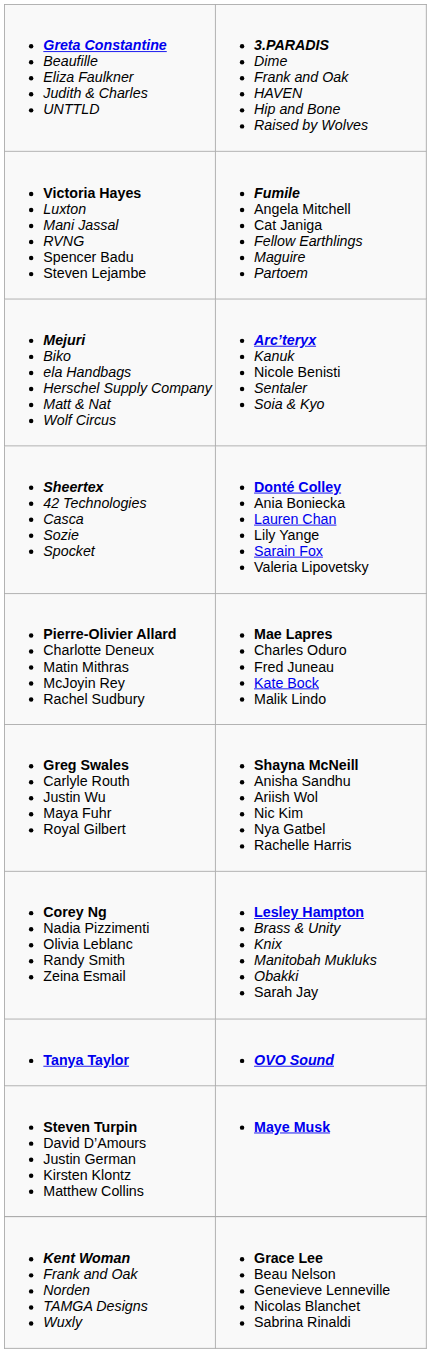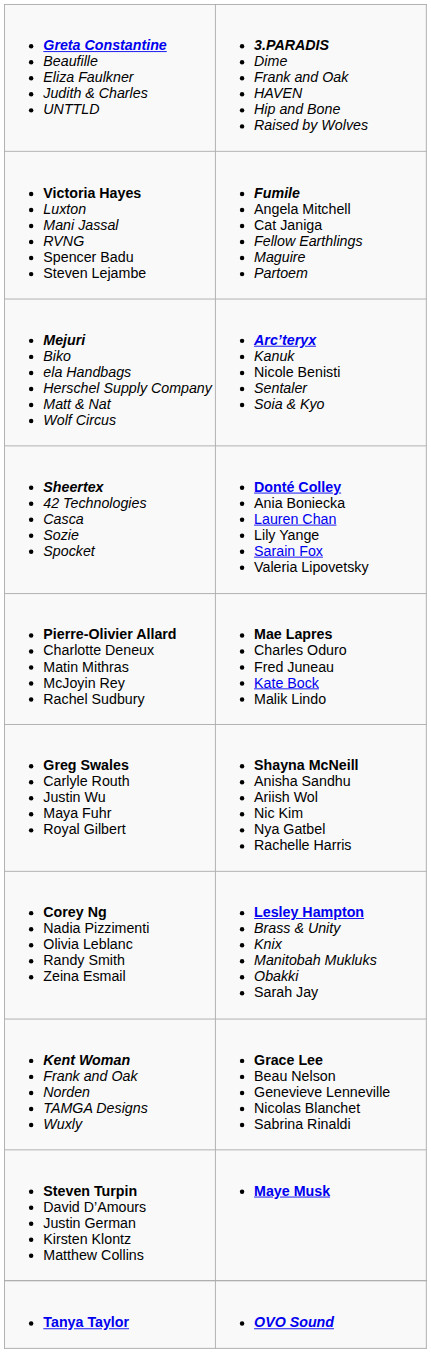 <table class="wikitable">
 <tr>
 <td style="vertical-align:top;" width="50%"><br><ul><li><strong><em><a href='#'>Greta Constantine</a></em></strong></li><li><em>Beaufille</em></li><li><em>Eliza Faulkner</em></li><li><em>Judith & Charles</em></li><li><em>UNTTLD</em></li></ul></td>
 <td style="vertical-align:top;" width="50%"><br><ul><li><strong><em>3.PARADIS</em></strong></li><li><em>Dime</em></li><li><em>Frank and Oak</em></li><li><em>HAVEN</em></li><li><em>Hip and Bone</em></li><li><em>Raised by Wolves</em></li></ul></td>
 </tr>
 <tr>
 <td style="vertical-align:top;" width="50%"><br><ul><li><strong>Victoria Hayes</strong></li><li><em>Luxton</em></li><li><em>Mani Jassal</em></li><li><em>RVNG</em></li><li>Spencer Badu</li><li>Steven Lejambe</li></ul></td>
 <td style="vertical-align:top;" width="50%"><br><ul><li><strong><em>Fumile</em></strong></li><li>Angela Mitchell</li><li>Cat Janiga</li><li><em>Fellow Earthlings</em></li><li><em>Maguire</em></li><li><em>Partoem</em></li></ul></td>
 </tr>
 <tr>
 <td style="vertical-align:top;" width="50%"><br><ul><li><strong><em>Mejuri</em></strong></li><li><em>Biko</em></li><li><em>ela Handbags</em></li><li><em>Herschel Supply Company</em></li><li><em>Matt & Nat</em></li><li><em>Wolf Circus</em></li></ul></td>
 <td style="vertical-align:top;" width="50%"><br><ul><li><strong><em><a href='#'>Arc’teryx</a></em></strong></li><li><em>Kanuk</em></li><li>Nicole Benisti</li><li><em>Sentaler</em></li><li><em>Soia & Kyo</em></li></ul></td>
 </tr>
 <tr>
 <td style="vertical-align:top;" width="50%"><br><ul><li><strong><em>Sheertex</em></strong></li><li><em>42 Technologies</em></li><li><em>Casca</em></li><li><em>Sozie</em></li><li><em>Spocket</em></li></ul></td>
 <td style="vertical-align:top;" width="50%"><br><ul><li><strong><a href='#'>Donté Colley</a></strong></li><li>Ania Boniecka</li><li><a href='#'>Lauren Chan</a></li><li>Lily Yange</li><li><a href='#'>Sarain Fox</a></li><li>Valeria Lipovetsky</li></ul></td>
 </tr>
 <tr>
 <td style="vertical-align:top;" width="50%"><br><ul><li><strong>Pierre-Olivier Allard</strong></li><li>Charlotte Deneux</li><li>Matin Mithras</li><li>McJoyin Rey</li><li>Rachel Sudbury</li></ul></td>
 <td style="vertical-align:top;" width="50%"><br><ul><li><strong>Mae Lapres</strong></li><li>Charles Oduro</li><li>Fred Juneau</li><li><a href='#'>Kate Bock</a></li><li>Malik Lindo</li></ul></td>
 </tr>
 <tr>
 <td style="vertical-align:top;" width="50%"><br><ul><li><strong>Greg Swales</strong></li><li>Carlyle Routh</li><li>Justin Wu</li><li>Maya Fuhr</li><li>Royal Gilbert</li></ul></td>
 <td style="vertical-align:top;" width="50%"><br><ul><li><strong>Shayna McNeill</strong></li><li>Anisha Sandhu</li><li>Ariish Wol</li><li>Nic Kim</li><li>Nya Gatbel</li><li>Rachelle Harris</li></ul></td>
 </tr>
 <tr>
 <td style="vertical-align:top;" width="50%"><br><ul><li><strong>Corey Ng</strong></li><li>Nadia Pizzimenti</li><li>Olivia Leblanc</li><li>Randy Smith</li><li>Zeina Esmail</li></ul></td>
 <td style="vertical-align:top;" width="50%"><br><ul><li><strong><a href='#'>Lesley Hampton</a></strong></li><li><em>Brass & Unity</em></li><li><em>Knix</em></li><li><em>Manitobah Mukluks</em></li><li><em>Obakki</em></li><li>Sarah Jay</li></ul></td>
 </tr>
 <tr>
-<td style="vertical-align:top;" width="50%"><br><ul><li><strong><a href='#'>Tanya Taylor</a></strong></li></ul></td>
-<td style="vertical-align:top;" width="50%"><br><ul><li><strong><em><a href='#'>OVO Sound</a></em></strong><br></li></ul></td>
+<td style="vertical-align:top;" width="50%"><br><ul><li><strong><em>Kent Woman</em></strong></li><li><em>Frank and Oak</em></li><li><em>Norden</em></li><li><em>TAMGA Designs</em></li><li><em>Wuxly</em></li></ul></td>
+<td style="vertical-align:top;" width="50%"><br><ul><li><strong>Grace Lee</strong></li><li>Beau Nelson</li><li>Genevieve Lenneville</li><li>Nicolas Blanchet</li><li>Sabrina Rinaldi</li></ul></td>
 </tr>
 <tr>
 <td style="vertical-align:top;" width="50%"><br><ul><li><strong>Steven Turpin</strong></li><li>David D’Amours</li><li>Justin German</li><li>Kirsten Klontz</li><li>Matthew Collins</li></ul></td>
 <td style="vertical-align:top;" width="50%"><br><ul><li><strong><a href='#'>Maye Musk</a></strong></li></ul></td>
 </tr>
 <tr>
 </tr>
 <tr>
-<td style="vertical-align:top;" width="50%"><br><ul><li><strong><em>Kent Woman</em></strong></li><li><em>Frank and Oak</em></li><li><em>Norden</em></li><li><em>TAMGA Designs</em></li><li><em>Wuxly</em></li></ul></td>
-<td style="vertical-align:top;" width="50%"><br><ul><li><strong>Grace Lee</strong></li><li>Beau Nelson</li><li>Genevieve Lenneville</li><li>Nicolas Blanchet</li><li>Sabrina Rinaldi</li></ul></td>
+<td style="vertical-align:top;" width="50%"><br><ul><li><strong><a href='#'>Tanya Taylor</a></strong></li></ul></td>
+<td style="vertical-align:top;" width="50%"><br><ul><li><strong><em><a href='#'>OVO Sound</a></em></strong><br></li></ul></td>
 </tr>
 </table>
